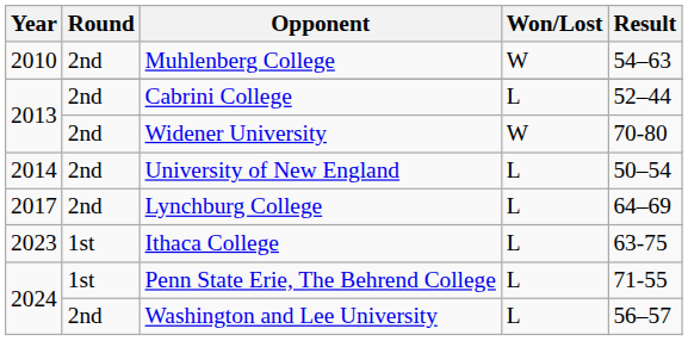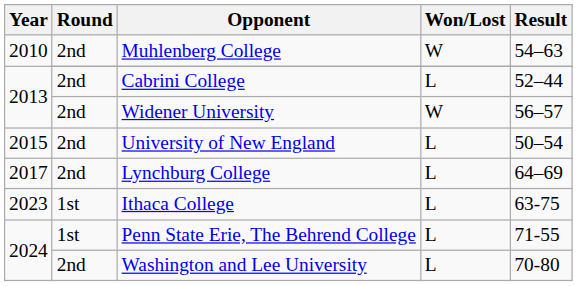 <table class=wikitable>
 <tr>
 <th>Year</th>
 <th>Round</th>
 <th>Opponent</th>
 <th>Won/Lost</th>
 <th>Result</th>
 </tr>
 <tr>
 <td>2010</td>
 <td>2nd</td>
 <td><a href='#'>Muhlenberg College</a></td>
 <td>W</td>
 <td>54–63</td>
 </tr>
 <tr>
 <td rowspan=3>2013</td>
 </tr>
 <tr>
 <td>2nd</td>
 <td><a href='#'>Cabrini College</a></td>
 <td>L</td>
 <td>52–44</td>
 </tr>
 <tr>
 <td>2nd</td>
 <td><a href='#'>Widener University</a></td>
 <td>W</td>
-<td>70-80</td>
+<td>56–57</td>
 </tr>
 <tr>
-<td>2014</td>
+<td>2015</td>
 <td>2nd</td>
 <td><a href='#'>University of New England</a></td>
 <td>L</td>
 <td>50–54</td>
 </tr>
 <tr>
 <td>2017</td>
 <td>2nd</td>
 <td><a href='#'>Lynchburg College</a></td>
 <td>L</td>
 <td>64–69</td>
 </tr>
 <tr>
 <td>2023</td>
 <td>1st</td>
 <td><a href='#'>Ithaca College</a></td>
 <td>L</td>
 <td>63-75</td>
 </tr>
 <tr>
 <td rowspan=3>2024</td>
 <td>1st</td>
 <td><a href='#'>Penn State Erie, The Behrend College</a></td>
 <td>L</td>
 <td>71-55</td>
 </tr>
 <tr>
 <td>2nd</td>
 <td><a href='#'>Washington and Lee University</a></td>
 <td>L</td>
-<td>56–57</td>
+<td>70-80</td>
 </tr>
 </table>
